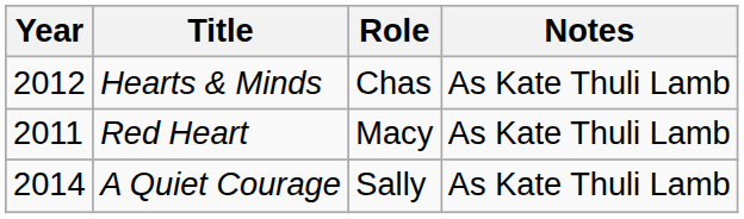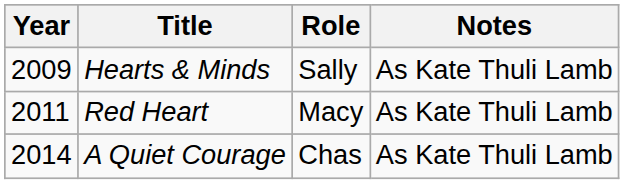 <table class="wikitable sortable">
 <tr>
 <th>Year</th>
 <th>Title</th>
 <th>Role</th>
 <th class="unsortable">Notes</th>
 </tr>
 <tr>
-<td>2012</td>
+<td>2009</td>
 <td><em>Hearts & Minds</em></td>
-<td>Chas</td>
+<td>Sally</td>
 <td>As Kate Thuli Lamb</td>
 </tr>
 <tr>
 <td>2011</td>
 <td><em>Red Heart</em></td>
 <td>Macy</td>
 <td>As Kate Thuli Lamb</td>
 </tr>
 <tr>
 <td>2014</td>
 <td><em>A Quiet Courage</em></td>
-<td>Sally</td>
+<td>Chas</td>
 <td>As Kate Thuli Lamb</td>
 </tr>
 </table>
